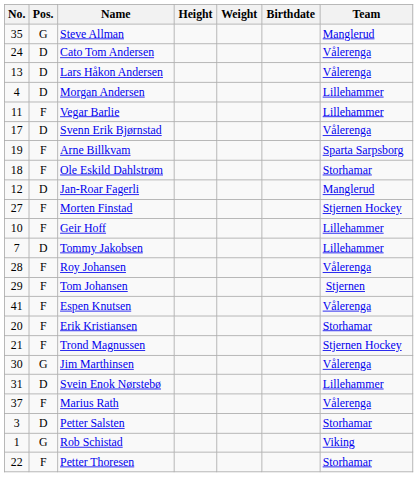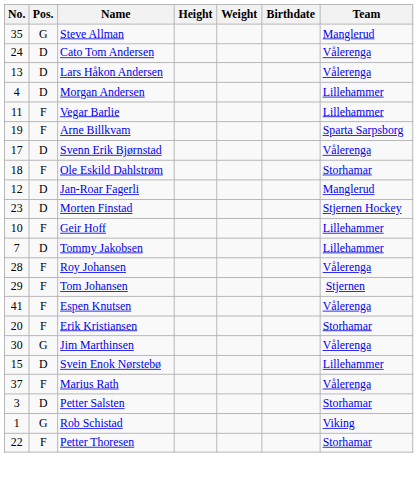 <table class="wikitable sortable" width="80%" style="font-size: 90%; text-align: center;">
 <tr>
 <th>No.</th>
 <th>Pos.</th>
 <th>Name</th>
 <th>Height</th>
 <th>Weight</th>
 <th>Birthdate</th>
 <th>Team</th>
 </tr>
 <tr>
 <td>35</td>
 <td>G</td>
 <td style="text-align:left;"><a href='#'>Steve Allman</a></td>
 <td></td>
 <td></td>
 <td style="text-align:right;"></td>
 <td style="text-align:left;"> <a href='#'>Manglerud</a></td>
 </tr>
 <tr>
 <td>24</td>
 <td>D</td>
 <td style="text-align:left;"><a href='#'>Cato Tom Andersen</a></td>
 <td></td>
 <td></td>
 <td style="text-align:right;"></td>
 <td style="text-align:left;"> <a href='#'>Vålerenga</a></td>
 </tr>
 <tr>
 <td>13</td>
 <td>D</td>
 <td style="text-align:left;"><a href='#'>Lars Håkon Andersen</a></td>
 <td></td>
 <td></td>
 <td style="text-align:right;"></td>
 <td style="text-align:left;"> <a href='#'>Vålerenga</a></td>
 </tr>
 <tr>
 <td>4</td>
 <td>D</td>
 <td style="text-align:left;"><a href='#'>Morgan Andersen</a></td>
 <td></td>
 <td></td>
 <td style="text-align:right;"></td>
 <td style="text-align:left;"> <a href='#'>Lillehammer</a></td>
 </tr>
 <tr>
 <td>11</td>
 <td>F</td>
 <td style="text-align:left;"><a href='#'>Vegar Barlie</a></td>
 <td></td>
 <td></td>
 <td style="text-align:right;"></td>
 <td style="text-align:left;"> <a href='#'>Lillehammer</a></td>
 </tr>
 <tr>
+<td>19</td>
+<td>F</td>
+<td style="text-align:left;"><a href='#'>Arne Billkvam</a></td>
+<td></td>
+<td></td>
+<td style="text-align:right;"></td>
+<td style="text-align:left;"> <a href='#'>Sparta Sarpsborg</a></td>
+</tr>
+<tr>
 <td>17</td>
 <td>D</td>
 <td style="text-align:left;"><a href='#'>Svenn Erik Bjørnstad</a></td>
 <td></td>
 <td></td>
 <td style="text-align:right;"></td>
 <td style="text-align:left;"> <a href='#'>Vålerenga</a></td>
-</tr>
-<tr>
-<td>19</td>
-<td>F</td>
-<td style="text-align:left;"><a href='#'>Arne Billkvam</a></td>
-<td></td>
-<td></td>
-<td style="text-align:right;"></td>
-<td style="text-align:left;"> <a href='#'>Sparta Sarpsborg</a></td>
 </tr>
 <tr>
 <td>18</td>
 <td>F</td>
 <td style="text-align:left;"><a href='#'>Ole Eskild Dahlstrøm</a></td>
 <td></td>
 <td></td>
 <td style="text-align:right;"></td>
 <td style="text-align:left;"> <a href='#'>Storhamar</a></td>
 </tr>
 <tr>
 <td>12</td>
 <td>D</td>
 <td style="text-align:left;"><a href='#'>Jan-Roar Fagerli</a></td>
 <td></td>
 <td></td>
 <td style="text-align:right;"></td>
 <td style="text-align:left;"> <a href='#'>Manglerud</a></td>
 </tr>
 <tr>
-<td>27</td>
-<td>F</td>
+<td>23</td>
+<td>D</td>
 <td style="text-align:left;"><a href='#'>Morten Finstad</a></td>
 <td></td>
 <td></td>
 <td style="text-align:right;"></td>
 <td style="text-align:left;"> <a href='#'>Stjernen Hockey</a></td>
 </tr>
 <tr>
 <td>10</td>
 <td>F</td>
 <td style="text-align:left;"><a href='#'>Geir Hoff</a></td>
 <td></td>
 <td></td>
 <td style="text-align:right;"></td>
 <td style="text-align:left;"> <a href='#'>Lillehammer</a></td>
 </tr>
 <tr>
 <td>7</td>
 <td>D</td>
 <td style="text-align:left;"><a href='#'>Tommy Jakobsen</a></td>
 <td></td>
 <td></td>
 <td style="text-align:right;"></td>
 <td style="text-align:left;"> <a href='#'>Lillehammer</a></td>
 </tr>
 <tr>
 <td>28</td>
 <td>F</td>
 <td style="text-align:left;"><a href='#'>Roy Johansen</a></td>
 <td></td>
 <td></td>
 <td style="text-align:right;"></td>
 <td style="text-align:left;"> <a href='#'>Vålerenga</a></td>
 </tr>
 <tr>
 <td>29</td>
 <td>F</td>
 <td style="text-align:left;"><a href='#'>Tom Johansen</a></td>
 <td></td>
 <td></td>
 <td style="text-align:right;"></td>
 <td style="text-align:left;"> <a href='#'>Stjernen</a></td>
 </tr>
 <tr>
 <td>41</td>
 <td>F</td>
 <td style="text-align:left;"><a href='#'>Espen Knutsen</a></td>
 <td></td>
 <td></td>
 <td style="text-align:right;"></td>
 <td style="text-align:left;"> <a href='#'>Vålerenga</a></td>
 </tr>
 <tr>
 <td>20</td>
 <td>F</td>
 <td style="text-align:left;"><a href='#'>Erik Kristiansen</a></td>
 <td></td>
 <td></td>
 <td style="text-align:right;"></td>
 <td style="text-align:left;"> <a href='#'>Storhamar</a></td>
 </tr>
 <tr>
-<td>21</td>
-<td>F</td>
-<td style="text-align:left;"><a href='#'>Trond Magnussen</a></td>
-<td></td>
-<td></td>
-<td style="text-align:right;"></td>
-<td style="text-align:left;"> <a href='#'>Stjernen Hockey</a></td>
-</tr>
-<tr>
 <td>30</td>
 <td>G</td>
 <td style="text-align:left;"><a href='#'>Jim Marthinsen</a></td>
 <td></td>
 <td></td>
 <td style="text-align:right;"></td>
 <td style="text-align:left;"> <a href='#'>Vålerenga</a></td>
 </tr>
 <tr>
-<td>31</td>
+<td>15</td>
 <td>D</td>
 <td style="text-align:left;"><a href='#'>Svein Enok Nørstebø</a></td>
 <td></td>
 <td></td>
 <td style="text-align:right;"></td>
 <td style="text-align:left;"> <a href='#'>Lillehammer</a></td>
 </tr>
 <tr>
 <td>37</td>
 <td>F</td>
 <td style="text-align:left;"><a href='#'>Marius Rath</a></td>
 <td></td>
 <td></td>
 <td style="text-align:right;"></td>
 <td style="text-align:left;"> <a href='#'>Vålerenga</a></td>
 </tr>
 <tr>
 <td>3</td>
 <td>D</td>
 <td style="text-align:left;"><a href='#'>Petter Salsten</a></td>
 <td></td>
 <td></td>
 <td style="text-align:right;"></td>
 <td style="text-align:left;"> <a href='#'>Storhamar</a></td>
 </tr>
 <tr>
 <td>1</td>
 <td>G</td>
 <td style="text-align:left;"><a href='#'>Rob Schistad</a></td>
 <td></td>
 <td></td>
 <td style="text-align:right;"></td>
 <td style="text-align:left;"> <a href='#'>Viking</a></td>
 </tr>
 <tr>
 <td>22</td>
 <td>F</td>
 <td style="text-align:left;"><a href='#'>Petter Thoresen</a></td>
 <td></td>
 <td></td>
 <td style="text-align:right;"></td>
 <td style="text-align:left;"> <a href='#'>Storhamar</a></td>
 </tr>
 </table>
